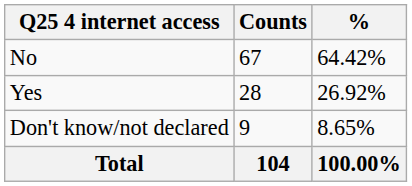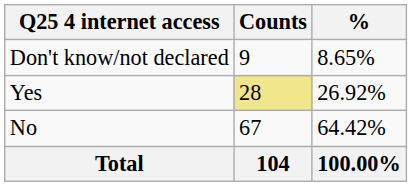 <table class="wikitable sortable">
 <tr>
 <th>Q25 4 internet access</th>
 <th>Counts</th>
 <th>%</th>
 </tr>
 <tr>
+<td>Don't know/not declared</td>
+<td>9</td>
+<td>8.65%</td>
+</tr>
+<tr>
+<td>Yes</td>
+<td style="background: khaki;">28</td>
+<td>26.92%</td>
+</tr>
+<tr>
 <td>No</td>
 <td>67</td>
 <td>64.42%</td>
-</tr>
-<tr>
-<td>Yes</td>
-<td>28</td>
-<td>26.92%</td>
-</tr>
-<tr>
-<td>Don't know/not declared</td>
-<td>9</td>
-<td>8.65%</td>
 </tr>
 <tr>
 <th>Total</th>
 <th>104</th>
 <th>100.00%</th>
 </tr>
 </table>
